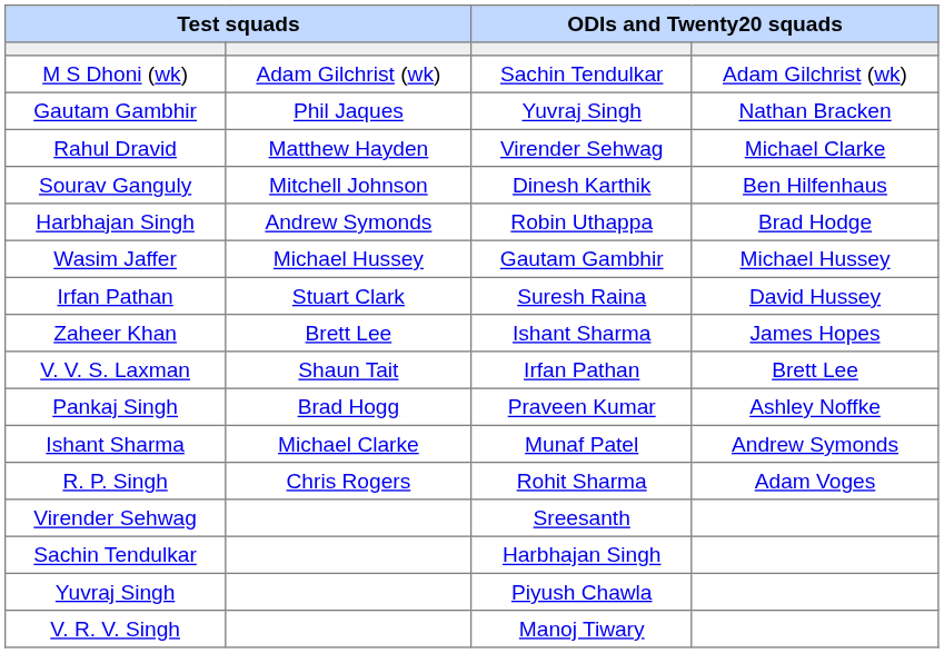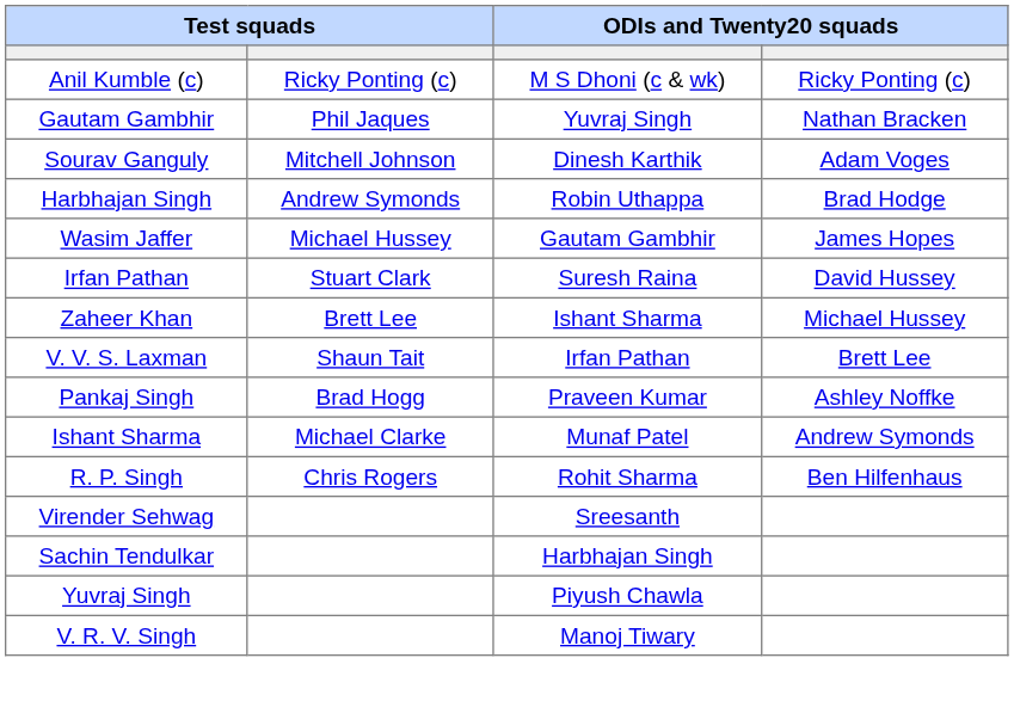 <table border="1" cellpadding="4" cellspacing="0" style="text-align:center; font-size:90%; border-collapse:collapse;" width=50%>
 <tr style="background:#C1D8FF;">
 <th colspan=2>Test squads</th>
 <th colspan=2>ODIs and Twenty20 squads</th>
 </tr>
 <tr bgcolor="#efefef">
 <th></th>
 <th></th>
 <th></th>
 <th></th>
 </tr>
 <tr>
-<td><a href='#'>M S Dhoni</a> (<a href='#'>wk</a>)</td>
-<td><a href='#'>Adam Gilchrist</a> (<a href='#'>wk</a>)</td>
-<td><a href='#'>Sachin Tendulkar</a></td>
-<td><a href='#'>Adam Gilchrist</a> (<a href='#'>wk</a>)</td>
+<td><a href='#'>Anil Kumble</a> (<a href='#'>c</a>)</td>
+<td><a href='#'>Ricky Ponting</a> (<a href='#'>c</a>)</td>
+<td><a href='#'>M S Dhoni</a> (<a href='#'>c</a> & <a href='#'>wk</a>)</td>
+<td><a href='#'>Ricky Ponting</a> (<a href='#'>c</a>)</td>
 </tr>
 <tr>
 <td><a href='#'>Gautam Gambhir</a></td>
 <td><a href='#'>Phil Jaques</a></td>
 <td><a href='#'>Yuvraj Singh</a></td>
 <td><a href='#'>Nathan Bracken</a></td>
 </tr>
 <tr>
-<td><a href='#'>Rahul Dravid</a></td>
-<td><a href='#'>Matthew Hayden</a></td>
-<td><a href='#'>Virender Sehwag</a></td>
-<td><a href='#'>Michael Clarke</a></td>
-</tr>
-<tr>
 <td><a href='#'>Sourav Ganguly</a></td>
 <td><a href='#'>Mitchell Johnson</a></td>
 <td><a href='#'>Dinesh Karthik</a></td>
-<td><a href='#'>Ben Hilfenhaus</a></td>
+<td><a href='#'>Adam Voges</a></td>
 </tr>
 <tr>
 <td><a href='#'>Harbhajan Singh</a></td>
 <td><a href='#'>Andrew Symonds</a></td>
 <td><a href='#'>Robin Uthappa</a></td>
 <td><a href='#'>Brad Hodge</a></td>
 </tr>
 <tr>
 <td><a href='#'>Wasim Jaffer</a></td>
 <td><a href='#'>Michael Hussey</a></td>
 <td><a href='#'>Gautam Gambhir</a></td>
-<td><a href='#'>Michael Hussey</a></td>
+<td><a href='#'>James Hopes</a></td>
 </tr>
 <tr>
 <td><a href='#'>Irfan Pathan</a></td>
 <td><a href='#'>Stuart Clark</a></td>
 <td><a href='#'>Suresh Raina</a></td>
 <td><a href='#'>David Hussey</a></td>
 </tr>
 <tr>
 <td><a href='#'>Zaheer Khan</a></td>
 <td><a href='#'>Brett Lee</a></td>
 <td><a href='#'>Ishant Sharma</a></td>
-<td><a href='#'>James Hopes</a></td>
+<td><a href='#'>Michael Hussey</a></td>
 </tr>
 <tr>
 <td><a href='#'>V. V. S. Laxman</a></td>
 <td><a href='#'>Shaun Tait</a></td>
 <td><a href='#'>Irfan Pathan</a></td>
 <td><a href='#'>Brett Lee</a></td>
 </tr>
 <tr>
 <td><a href='#'>Pankaj Singh</a></td>
 <td><a href='#'>Brad Hogg</a></td>
 <td><a href='#'>Praveen Kumar</a></td>
 <td><a href='#'>Ashley Noffke</a></td>
 </tr>
 <tr>
 <td><a href='#'>Ishant Sharma</a></td>
 <td><a href='#'>Michael Clarke</a></td>
 <td><a href='#'>Munaf Patel</a></td>
 <td><a href='#'>Andrew Symonds</a></td>
 </tr>
 <tr>
 <td><a href='#'>R. P. Singh</a></td>
 <td><a href='#'>Chris Rogers</a></td>
 <td><a href='#'>Rohit Sharma</a></td>
-<td><a href='#'>Adam Voges</a></td>
+<td><a href='#'>Ben Hilfenhaus</a></td>
 </tr>
 <tr>
 <td><a href='#'>Virender Sehwag</a></td>
 <td></td>
 <td><a href='#'>Sreesanth</a></td>
 <td></td>
 </tr>
 <tr>
 <td><a href='#'>Sachin Tendulkar</a></td>
 <td></td>
 <td><a href='#'>Harbhajan Singh</a></td>
 <td></td>
 </tr>
 <tr>
 <td><a href='#'>Yuvraj Singh</a></td>
 <td></td>
 <td><a href='#'>Piyush Chawla</a></td>
 <td></td>
 </tr>
 <tr>
 <td><a href='#'>V. R. V. Singh</a></td>
 <td></td>
 <td><a href='#'>Manoj Tiwary</a></td>
 <td></td>
 </tr>
 </table>
